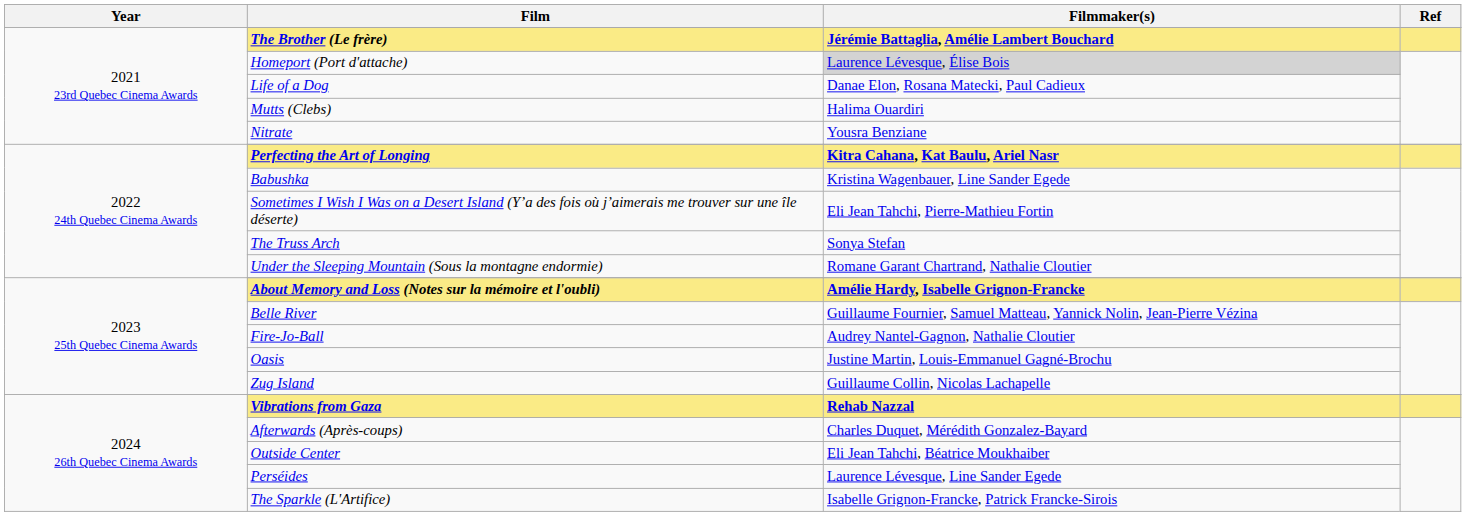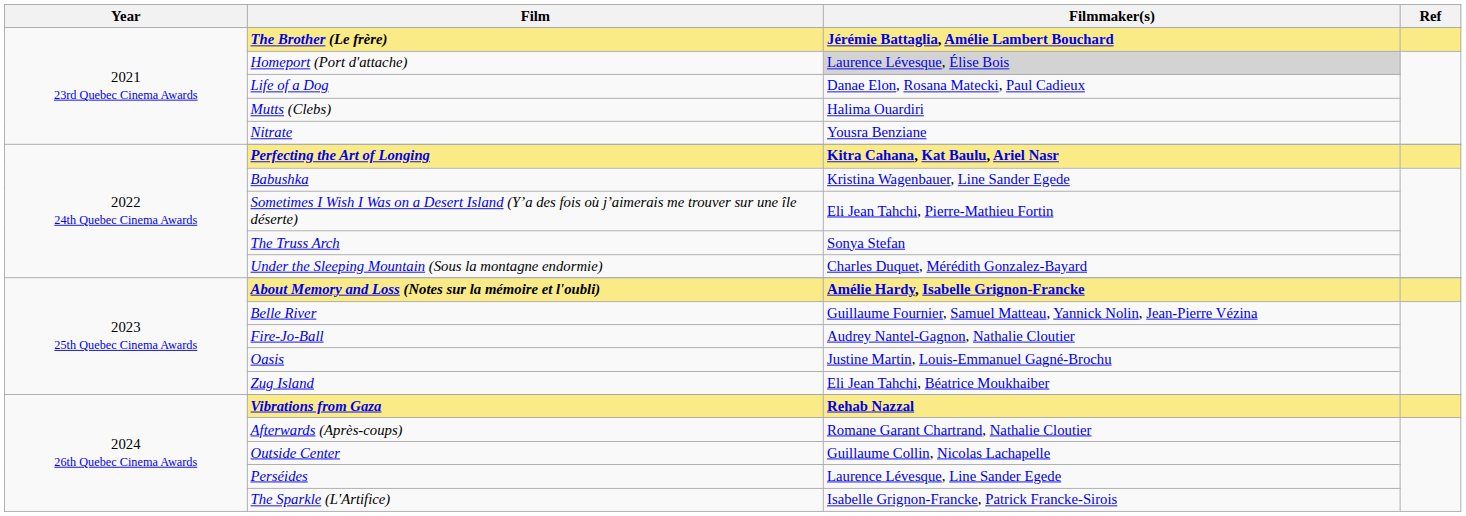 <table class="wikitable" style="width:100%;">
 <tr style="background:#bebebe;">
 <th style="width:8%;">Year</th>
 <th style="width:19%;">Film</th>
 <th style="width:19%;">Filmmaker(s)</th>
 <th style="width:2%;">Ref</th>
 </tr>
 <tr>
 <td rowspan="6" align="center">2021<br><small><a href='#'>23rd Quebec Cinema Awards</a></small></td>
 </tr>
 <tr style="background:#FAEB86">
 <td><strong><em><a href='#'>The Brother</a> (Le frère)</em></strong></td>
 <td><strong><a href='#'>Jérémie Battaglia</a>, <a href='#'>Amélie Lambert Bouchard</a></strong></td>
 <td></td>
 </tr>
 <tr>
 <td><em><a href='#'>Homeport</a> (Port d'attache)</em></td>
 <td style="background: lightgrey;"><a href='#'>Laurence Lévesque</a>, <a href='#'>Élise Bois</a></td>
 <td rowspan=4></td>
 </tr>
 <tr>
 <td><em><a href='#'>Life of a Dog</a></em></td>
 <td><a href='#'>Danae Elon</a>, <a href='#'>Rosana Matecki</a>, <a href='#'>Paul Cadieux</a></td>
 </tr>
 <tr>
 <td><em><a href='#'>Mutts</a> (Clebs)</em></td>
 <td><a href='#'>Halima Ouardiri</a></td>
 </tr>
 <tr>
 <td><em><a href='#'>Nitrate</a></em></td>
 <td><a href='#'>Yousra Benziane</a></td>
 </tr>
 <tr>
 <td rowspan="6" align="center">2022<br><small><a href='#'>24th Quebec Cinema Awards</a></small></td>
 </tr>
 <tr style="background:#FAEB86">
 <td><strong><em><a href='#'>Perfecting the Art of Longing</a></em></strong></td>
 <td><strong><a href='#'>Kitra Cahana</a>, <a href='#'>Kat Baulu</a>, <a href='#'>Ariel Nasr</a></strong></td>
 <td></td>
 </tr>
 <tr>
 <td><em><a href='#'>Babushka</a></em></td>
 <td><a href='#'>Kristina Wagenbauer</a>, <a href='#'>Line Sander Egede</a></td>
 <td rowspan=4></td>
 </tr>
 <tr>
 <td><em><a href='#'>Sometimes I Wish I Was on a Desert Island</a> (Y’a des fois où j’aimerais me trouver sur une île déserte)</em></td>
 <td><a href='#'>Eli Jean Tahchi</a>, <a href='#'>Pierre-Mathieu Fortin</a></td>
 </tr>
 <tr>
 <td><em><a href='#'>The Truss Arch</a></em></td>
 <td><a href='#'>Sonya Stefan</a></td>
 </tr>
 <tr>
 <td><em><a href='#'>Under the Sleeping Mountain</a> (Sous la montagne endormie)</em></td>
-<td><a href='#'>Romane Garant Chartrand</a>, <a href='#'>Nathalie Cloutier</a></td>
+<td><a href='#'>Charles Duquet</a>, <a href='#'>Mérédith Gonzalez-Bayard</a></td>
 </tr>
 <tr>
 <td rowspan="6" align="center">2023<br><small><a href='#'>25th Quebec Cinema Awards</a></small></td>
 </tr>
 <tr style="background:#FAEB86">
 <td><strong><em><a href='#'>About Memory and Loss</a> (Notes sur la mémoire et l'oubli)</em></strong></td>
 <td><strong><a href='#'>Amélie Hardy</a>, <a href='#'>Isabelle Grignon-Francke</a></strong></td>
 <td></td>
 </tr>
 <tr>
 <td><em><a href='#'>Belle River</a></em></td>
 <td><a href='#'>Guillaume Fournier</a>, <a href='#'>Samuel Matteau</a>, <a href='#'>Yannick Nolin</a>, <a href='#'>Jean-Pierre Vézina</a></td>
 <td rowspan=4></td>
 </tr>
 <tr>
 <td><em><a href='#'>Fire-Jo-Ball</a></em></td>
 <td><a href='#'>Audrey Nantel-Gagnon</a>, <a href='#'>Nathalie Cloutier</a></td>
 </tr>
 <tr>
 <td><em><a href='#'>Oasis</a></em></td>
 <td><a href='#'>Justine Martin</a>, <a href='#'>Louis-Emmanuel Gagné-Brochu</a></td>
 </tr>
 <tr>
 <td><em><a href='#'>Zug Island</a></em></td>
-<td><a href='#'>Guillaume Collin</a>, <a href='#'>Nicolas Lachapelle</a></td>
+<td><a href='#'>Eli Jean Tahchi</a>, <a href='#'>Béatrice Moukhaiber</a></td>
 </tr>
 <tr>
 <td rowspan="6" align="center">2024<br><small><a href='#'>26th Quebec Cinema Awards</a></small></td>
 </tr>
 <tr style="background:#FAEB86">
 <td><strong><em><a href='#'>Vibrations from Gaza</a></em></strong></td>
 <td><strong><a href='#'>Rehab Nazzal</a></strong></td>
 <td></td>
 </tr>
 <tr>
 <td><em><a href='#'>Afterwards</a> (Après-coups)</em></td>
-<td><a href='#'>Charles Duquet</a>, <a href='#'>Mérédith Gonzalez-Bayard</a></td>
+<td><a href='#'>Romane Garant Chartrand</a>, <a href='#'>Nathalie Cloutier</a></td>
 <td rowspan=4></td>
 </tr>
 <tr>
 <td><em><a href='#'>Outside Center</a></em></td>
-<td><a href='#'>Eli Jean Tahchi</a>, <a href='#'>Béatrice Moukhaiber</a></td>
+<td><a href='#'>Guillaume Collin</a>, <a href='#'>Nicolas Lachapelle</a></td>
 </tr>
 <tr>
 <td><em><a href='#'>Perséides</a></em></td>
 <td><a href='#'>Laurence Lévesque</a>, <a href='#'>Line Sander Egede</a></td>
 </tr>
 <tr>
 <td><em><a href='#'>The Sparkle</a> (L'Artifice)</em></td>
 <td><a href='#'>Isabelle Grignon-Francke</a>, <a href='#'>Patrick Francke-Sirois</a></td>
 </tr>
 </table>
